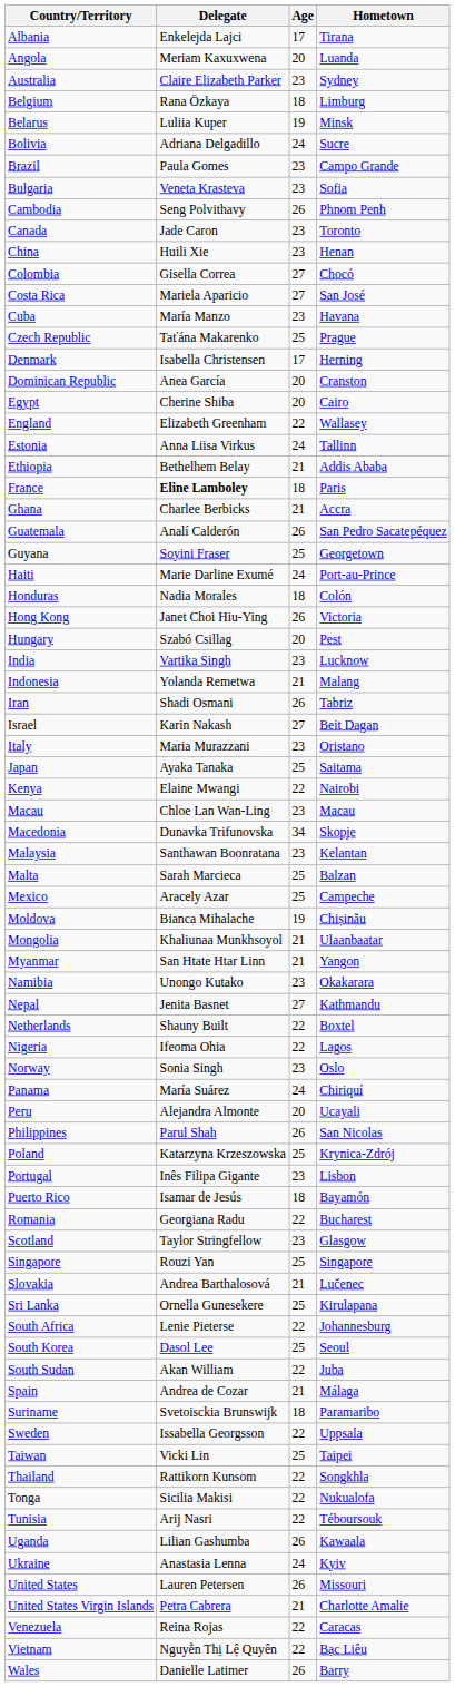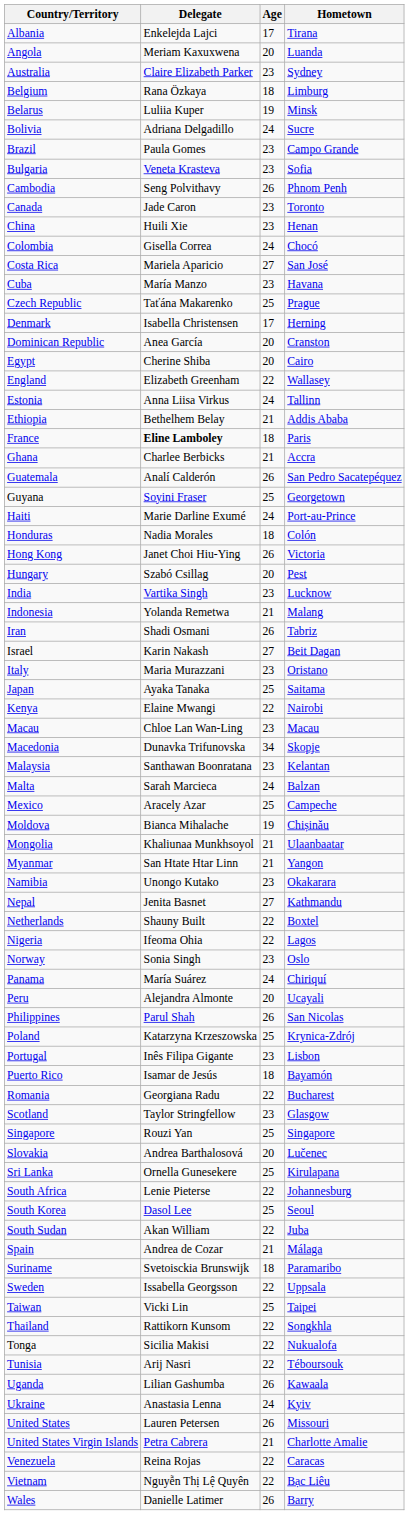 <table class="wikitable sortable" style="font-size: 95%;">
 <tr>
 <th>Country/Territory</th>
 <th>Delegate</th>
 <th>Age</th>
 <th>Hometown</th>
 </tr>
 <tr>
 <td> <a href='#'>Albania</a></td>
 <td>Enkelejda Lajci</td>
 <td>17</td>
 <td><a href='#'>Tirana</a></td>
 </tr>
 <tr>
 <td> <a href='#'>Angola</a></td>
 <td>Meriam Kaxuxwena</td>
 <td>20</td>
 <td><a href='#'>Luanda</a></td>
 </tr>
 <tr>
 <td> <a href='#'>Australia</a></td>
 <td><a href='#'>Claire Elizabeth Parker</a> </td>
 <td>23</td>
 <td><a href='#'>Sydney</a></td>
 </tr>
 <tr>
 <td> <a href='#'>Belgium</a></td>
 <td>Rana Özkaya</td>
 <td>18</td>
 <td><a href='#'>Limburg</a></td>
 </tr>
 <tr>
 <td> <a href='#'>Belarus</a></td>
 <td>Luliia Kuper</td>
 <td>19</td>
 <td><a href='#'>Minsk</a></td>
 </tr>
 <tr>
 <td> <a href='#'>Bolivia</a></td>
 <td>Adriana Delgadillo</td>
 <td>24</td>
 <td><a href='#'>Sucre</a></td>
 </tr>
 <tr>
 <td> <a href='#'>Brazil</a></td>
 <td>Paula Gomes</td>
 <td>23</td>
 <td><a href='#'>Campo Grande</a></td>
 </tr>
 <tr>
 <td> <a href='#'>Bulgaria</a></td>
 <td><a href='#'>Veneta Krasteva</a></td>
 <td>23</td>
 <td><a href='#'>Sofia</a></td>
 </tr>
 <tr>
 <td> <a href='#'>Cambodia</a></td>
 <td>Seng Polvithavy <br></td>
 <td>26</td>
 <td><a href='#'>Phnom Penh</a></td>
 </tr>
 <tr>
 <td> <a href='#'>Canada</a></td>
 <td>Jade Caron</td>
 <td>23</td>
 <td><a href='#'>Toronto</a></td>
 </tr>
 <tr>
 <td> <a href='#'>China</a></td>
 <td>Huili Xie</td>
 <td>23</td>
 <td><a href='#'>Henan</a></td>
 </tr>
 <tr>
 <td> <a href='#'>Colombia</a></td>
 <td>Gisella Correa</td>
-<td>27</td>
+<td>24</td>
 <td><a href='#'>Chocó</a></td>
 </tr>
 <tr>
 <td> <a href='#'>Costa Rica</a></td>
 <td>Mariela Aparicio</td>
 <td>27</td>
 <td><a href='#'>San José</a></td>
 </tr>
 <tr>
 <td> <a href='#'>Cuba</a></td>
 <td>María Manzo</td>
 <td>23</td>
 <td><a href='#'>Havana</a></td>
 </tr>
 <tr>
 <td> <a href='#'>Czech Republic</a></td>
 <td>Taťána Makarenko</td>
 <td>25</td>
 <td><a href='#'>Prague</a></td>
 </tr>
 <tr>
 <td> <a href='#'>Denmark</a></td>
 <td>Isabella Christensen</td>
 <td>17</td>
 <td><a href='#'>Herning</a></td>
 </tr>
 <tr>
 <td> <a href='#'>Dominican Republic</a></td>
 <td>Anea García</td>
 <td>20</td>
 <td><a href='#'>Cranston</a></td>
 </tr>
 <tr>
 <td> <a href='#'>Egypt</a></td>
 <td>Cherine Shiba</td>
 <td>20</td>
 <td><a href='#'>Cairo</a></td>
 </tr>
 <tr>
 <td> <a href='#'>England</a></td>
 <td>Elizabeth Greenham</td>
 <td>22</td>
 <td><a href='#'>Wallasey</a></td>
 </tr>
 <tr>
 <td> <a href='#'>Estonia</a></td>
 <td>Anna Liisa Virkus</td>
 <td>24</td>
 <td><a href='#'>Tallinn</a></td>
 </tr>
 <tr>
 <td> <a href='#'>Ethiopia</a></td>
 <td>Bethelhem Belay</td>
 <td>21</td>
 <td><a href='#'>Addis Ababa</a></td>
 </tr>
 <tr>
 <td> <a href='#'>France</a></td>
 <td><strong>Eline Lamboley</strong></td>
 <td>18</td>
 <td><a href='#'>Paris</a></td>
 </tr>
 <tr>
 <td> <a href='#'>Ghana</a></td>
 <td>Charlee Berbicks</td>
 <td>21</td>
 <td><a href='#'>Accra</a></td>
 </tr>
 <tr>
 <td> <a href='#'>Guatemala</a></td>
 <td>Analí Calderón</td>
 <td>26</td>
 <td><a href='#'>San Pedro Sacatepéquez</a></td>
 </tr>
 <tr>
 <td> Guyana</td>
 <td><a href='#'>Soyini Fraser</a></td>
 <td>25</td>
 <td><a href='#'>Georgetown</a></td>
 </tr>
 <tr>
 <td> <a href='#'>Haiti</a></td>
 <td>Marie Darline Exumé</td>
 <td>24</td>
 <td><a href='#'>Port-au-Prince</a></td>
 </tr>
 <tr>
 <td> <a href='#'>Honduras</a></td>
 <td>Nadia Morales</td>
 <td>18</td>
 <td><a href='#'>Colón</a></td>
 </tr>
 <tr>
 <td> <a href='#'>Hong Kong</a></td>
 <td>Janet Choi Hiu-Ying</td>
 <td>26</td>
 <td><a href='#'>Victoria</a></td>
 </tr>
 <tr>
 <td> <a href='#'>Hungary</a></td>
 <td>Szabó Csillag</td>
 <td>20</td>
 <td><a href='#'>Pest</a></td>
 </tr>
 <tr>
 <td> <a href='#'>India</a></td>
 <td><a href='#'>Vartika Singh</a></td>
 <td>23</td>
 <td><a href='#'>Lucknow</a></td>
 </tr>
 <tr>
 <td> <a href='#'>Indonesia</a></td>
 <td>Yolanda Remetwa</td>
 <td>21</td>
 <td><a href='#'>Malang</a></td>
 </tr>
 <tr>
 <td> <a href='#'>Iran</a></td>
 <td>Shadi Osmani</td>
 <td>26</td>
 <td><a href='#'>Tabriz</a></td>
 </tr>
 <tr>
 <td> Israel</td>
 <td>Karin Nakash</td>
 <td>27</td>
 <td><a href='#'>Beit Dagan</a></td>
 </tr>
 <tr>
 <td> <a href='#'>Italy</a></td>
 <td>Maria Murazzani</td>
 <td>23</td>
 <td><a href='#'>Oristano</a></td>
 </tr>
 <tr>
 <td> <a href='#'>Japan</a></td>
 <td>Ayaka Tanaka</td>
 <td>25</td>
 <td><a href='#'>Saitama</a></td>
 </tr>
 <tr>
 <td> <a href='#'>Kenya</a></td>
 <td>Elaine Mwangi</td>
 <td>22</td>
 <td><a href='#'>Nairobi</a></td>
 </tr>
 <tr>
 <td> <a href='#'>Macau</a></td>
 <td>Chloe Lan Wan-Ling</td>
 <td>23</td>
 <td><a href='#'>Macau</a></td>
 </tr>
 <tr>
 <td> <a href='#'>Macedonia</a></td>
 <td>Dunavka Trifunovska</td>
 <td>34</td>
 <td><a href='#'>Skopje</a></td>
 </tr>
 <tr>
 <td> <a href='#'>Malaysia</a></td>
 <td>Santhawan Boonratana</td>
 <td>23</td>
 <td><a href='#'>Kelantan</a></td>
 </tr>
 <tr>
 <td> <a href='#'>Malta</a></td>
 <td>Sarah Marcieca</td>
-<td>25</td>
+<td>24</td>
 <td><a href='#'>Balzan</a></td>
 </tr>
 <tr>
 <td> <a href='#'>Mexico</a></td>
 <td>Aracely Azar</td>
 <td>25</td>
 <td><a href='#'>Campeche</a></td>
 </tr>
 <tr>
 <td> <a href='#'>Moldova</a></td>
 <td>Bianca Mihalache</td>
 <td>19</td>
 <td><a href='#'>Chișinău</a></td>
 </tr>
 <tr>
 <td> <a href='#'>Mongolia</a></td>
 <td>Khaliunaa Munkhsoyol</td>
 <td>21</td>
 <td><a href='#'>Ulaanbaatar</a></td>
 </tr>
 <tr>
 <td> <a href='#'>Myanmar</a></td>
 <td>San Htate Htar Linn</td>
 <td>21</td>
 <td><a href='#'>Yangon</a></td>
 </tr>
 <tr>
 <td> <a href='#'>Namibia</a></td>
 <td>Unongo Kutako</td>
 <td>23</td>
 <td><a href='#'>Okakarara</a></td>
 </tr>
 <tr>
 <td> <a href='#'>Nepal</a></td>
 <td>Jenita Basnet</td>
 <td>27</td>
 <td><a href='#'>Kathmandu</a></td>
 </tr>
 <tr>
 <td> <a href='#'>Netherlands</a></td>
 <td>Shauny Built</td>
 <td>22</td>
 <td><a href='#'>Boxtel</a></td>
 </tr>
 <tr>
 <td> <a href='#'>Nigeria</a></td>
 <td>Ifeoma Ohia</td>
 <td>22</td>
 <td><a href='#'>Lagos</a></td>
 </tr>
 <tr>
 <td> <a href='#'>Norway</a></td>
 <td>Sonia Singh</td>
 <td>23</td>
 <td><a href='#'>Oslo</a></td>
 </tr>
 <tr>
 <td> <a href='#'>Panama</a></td>
 <td>María Suárez</td>
 <td>24</td>
 <td><a href='#'>Chiriquí</a></td>
 </tr>
 <tr>
 <td> <a href='#'>Peru</a></td>
 <td>Alejandra Almonte</td>
 <td>20</td>
 <td><a href='#'>Ucayali</a></td>
 </tr>
 <tr>
 <td> <a href='#'>Philippines</a></td>
 <td><a href='#'>Parul Shah</a></td>
 <td>26</td>
 <td><a href='#'>San Nicolas</a></td>
 </tr>
 <tr>
 <td> <a href='#'>Poland</a></td>
 <td>Katarzyna Krzeszowska</td>
 <td>25</td>
 <td><a href='#'>Krynica-Zdrój</a></td>
 </tr>
 <tr>
 <td> <a href='#'>Portugal</a></td>
 <td>Inês Filipa Gigante</td>
 <td>23</td>
 <td><a href='#'>Lisbon</a></td>
 </tr>
 <tr>
 <td> <a href='#'>Puerto Rico</a></td>
 <td>Isamar de Jesús</td>
 <td>18</td>
 <td><a href='#'>Bayamón</a></td>
 </tr>
 <tr>
 <td> <a href='#'>Romania</a></td>
 <td>Georgiana Radu</td>
 <td>22</td>
 <td><a href='#'>Bucharest</a></td>
 </tr>
 <tr>
 <td> <a href='#'>Scotland</a></td>
 <td>Taylor Stringfellow</td>
 <td>23</td>
 <td><a href='#'>Glasgow</a></td>
 </tr>
 <tr>
 <td> <a href='#'>Singapore</a></td>
 <td>Rouzi Yan</td>
 <td>25</td>
 <td><a href='#'>Singapore</a></td>
 </tr>
 <tr>
 <td> <a href='#'>Slovakia</a></td>
 <td>Andrea Barthalosová</td>
-<td>21</td>
+<td>20</td>
 <td><a href='#'>Lučenec</a></td>
 </tr>
 <tr>
 <td> <a href='#'>Sri Lanka</a></td>
 <td>Ornella Gunesekere</td>
 <td>25</td>
 <td><a href='#'>Kirulapana</a></td>
 </tr>
 <tr>
 <td> <a href='#'>South Africa</a></td>
 <td>Lenie Pieterse</td>
 <td>22</td>
 <td><a href='#'>Johannesburg</a></td>
 </tr>
 <tr>
 <td> <a href='#'>South Korea</a></td>
 <td><a href='#'>Dasol Lee</a></td>
 <td>25</td>
 <td><a href='#'>Seoul</a></td>
 </tr>
 <tr>
 <td> <a href='#'>South Sudan</a></td>
 <td>Akan William</td>
 <td>22</td>
 <td><a href='#'>Juba</a></td>
 </tr>
 <tr>
 <td> <a href='#'>Spain</a></td>
 <td>Andrea de Cozar</td>
 <td>21</td>
 <td><a href='#'>Málaga</a></td>
 </tr>
 <tr>
 <td> <a href='#'>Suriname</a></td>
 <td>Svetoisckia Brunswijk</td>
 <td>18</td>
 <td><a href='#'>Paramaribo</a></td>
 </tr>
 <tr>
 <td> <a href='#'>Sweden</a></td>
 <td>Issabella Georgsson</td>
 <td>22</td>
 <td><a href='#'>Uppsala</a></td>
 </tr>
 <tr>
 <td> <a href='#'>Taiwan</a></td>
 <td>Vicki Lin</td>
 <td>25</td>
 <td><a href='#'>Taipei</a></td>
 </tr>
 <tr>
 <td> <a href='#'>Thailand</a></td>
 <td>Rattikorn Kunsom</td>
 <td>22</td>
 <td><a href='#'>Songkhla</a></td>
 </tr>
 <tr>
 <td> Tonga</td>
 <td>Sicilia Makisi</td>
 <td>22</td>
 <td><a href='#'>Nukualofa</a></td>
 </tr>
 <tr>
 <td> <a href='#'>Tunisia</a></td>
 <td>Arij Nasri</td>
 <td>22</td>
 <td><a href='#'>Téboursouk</a></td>
 </tr>
 <tr>
 <td> <a href='#'>Uganda</a></td>
 <td>Lilian Gashumba</td>
 <td>26</td>
 <td><a href='#'>Kawaala</a></td>
 </tr>
 <tr>
 <td> <a href='#'>Ukraine</a></td>
 <td>Anastasia Lenna</td>
 <td>24</td>
 <td><a href='#'>Kyiv</a></td>
 </tr>
 <tr>
 <td> <a href='#'>United States</a></td>
 <td>Lauren Petersen</td>
 <td>26</td>
 <td><a href='#'>Missouri</a></td>
 </tr>
 <tr>
 <td> <a href='#'>United States Virgin Islands</a></td>
 <td><a href='#'>Petra Cabrera</a></td>
 <td>21</td>
 <td><a href='#'>Charlotte Amalie</a></td>
 </tr>
 <tr>
 <td> <a href='#'>Venezuela</a></td>
 <td>Reina Rojas</td>
 <td>22</td>
 <td><a href='#'>Caracas</a></td>
 </tr>
 <tr>
 <td> <a href='#'>Vietnam</a></td>
 <td>Nguyễn Thị Lệ Quyên</td>
 <td>22</td>
 <td><a href='#'>Bạc Liêu</a></td>
 </tr>
 <tr>
 <td> <a href='#'>Wales</a></td>
 <td>Danielle Latimer</td>
 <td>26</td>
 <td><a href='#'>Barry</a></td>
 </tr>
 </table>
